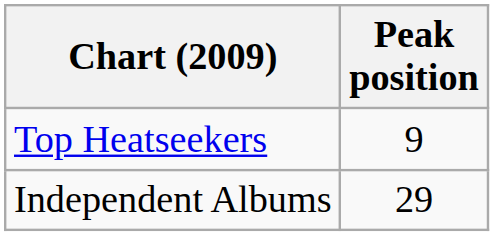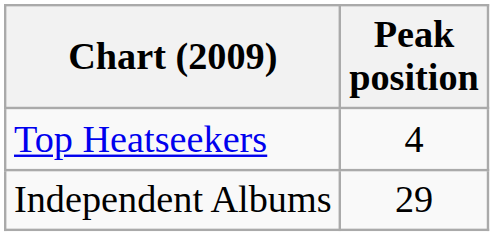 <table class="wikitable">
 <tr>
 <th align="left">Chart (2009)</th>
 <th style="text-align:center;">Peak<br>position</th>
 </tr>
 <tr>
 <td align="left"><a href='#'>Top Heatseekers</a></td>
-<td style="text-align:center;">9</td>
+<td style="text-align:center;">4</td>
 </tr>
 <tr>
 <td align="left">Independent Albums</td>
 <td style="text-align:center;">29</td>
 </tr>
 </table>
